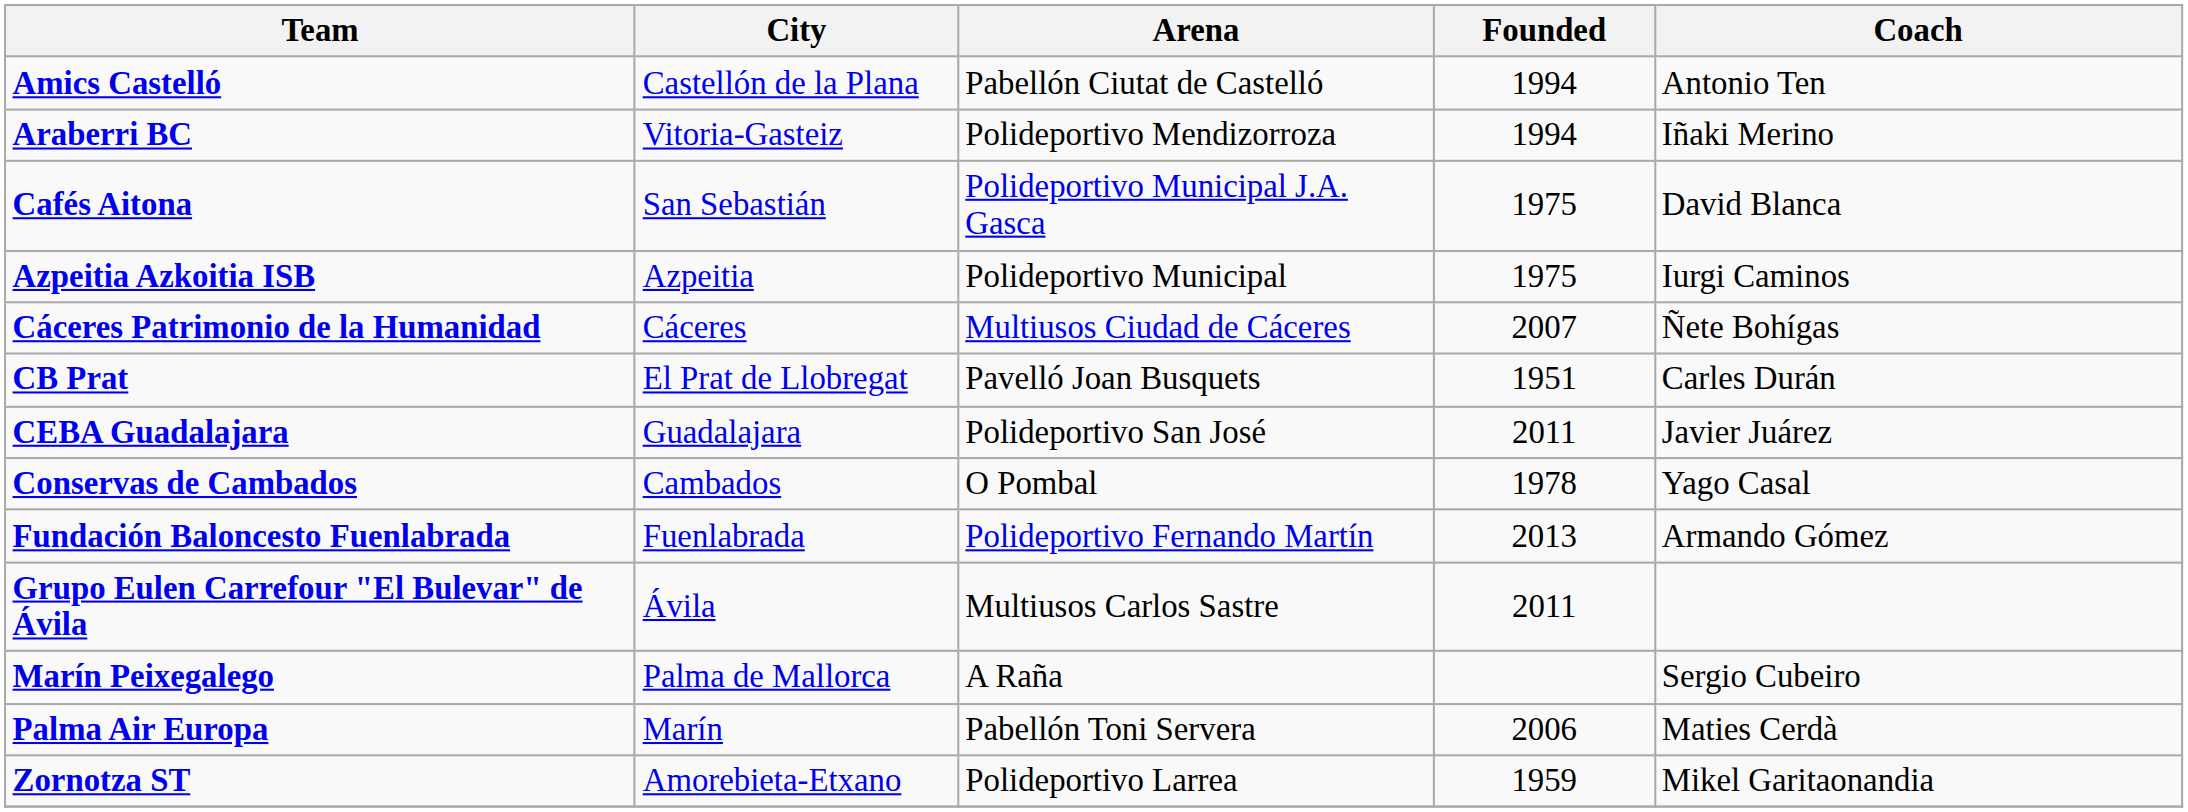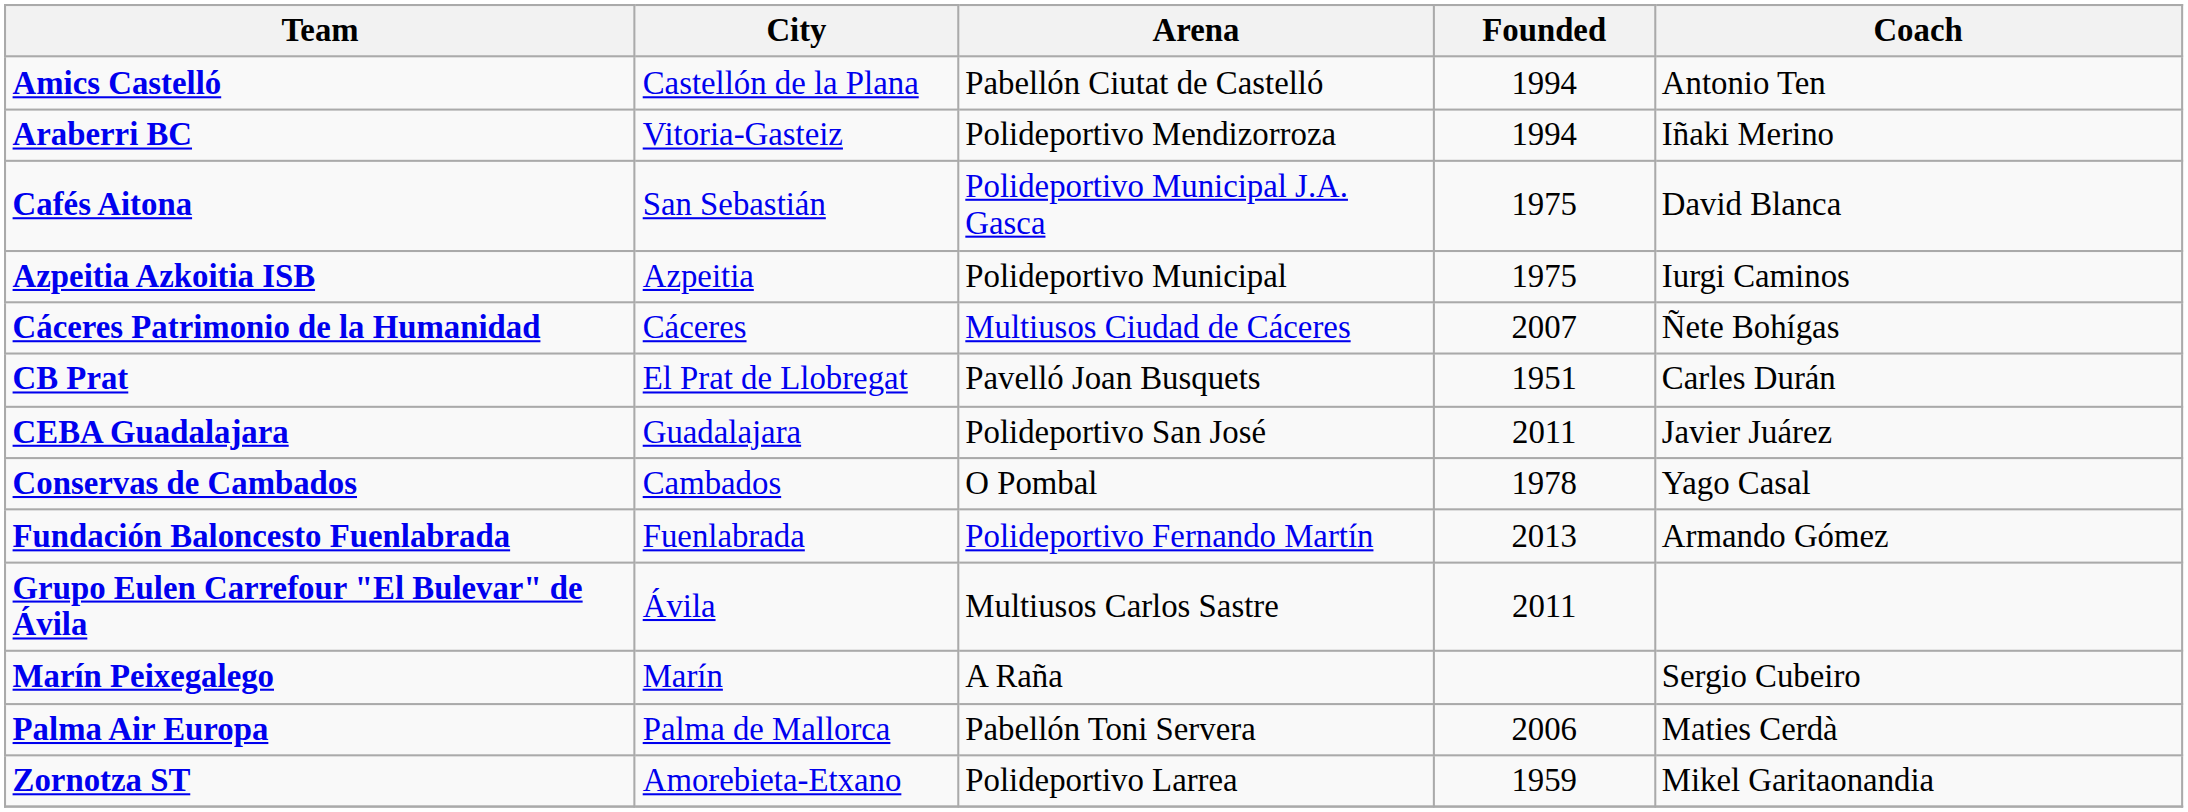 <table class="wikitable sortable">
 <tr>
 <th width=300>Team</th>
 <th width=150>City</th>
 <th width=225>Arena</th>
 <th width=100>Founded</th>
 <th width=250>Coach</th>
 </tr>
 <tr>
 <td><strong><a href='#'>Amics Castelló</a></strong></td>
 <td><a href='#'>Castellón de la Plana</a></td>
 <td>Pabellón Ciutat de Castelló</td>
 <td align=center>1994</td>
 <td> Antonio Ten</td>
 </tr>
 <tr>
 <td><strong><a href='#'>Araberri BC</a></strong></td>
 <td><a href='#'>Vitoria-Gasteiz</a></td>
 <td>Polideportivo Mendizorroza</td>
 <td align="center">1994</td>
 <td> Iñaki Merino</td>
 </tr>
 <tr>
 <td><strong><a href='#'>Cafés Aitona</a></strong></td>
 <td><a href='#'>San Sebastián</a></td>
 <td><a href='#'>Polideportivo Municipal J.A. Gasca</a></td>
 <td align="center">1975</td>
 <td> David Blanca</td>
 </tr>
 <tr>
 <td><strong><a href='#'>Azpeitia Azkoitia ISB</a></strong></td>
 <td><a href='#'>Azpeitia</a></td>
 <td>Polideportivo Municipal</td>
 <td align="center">1975</td>
 <td> Iurgi Caminos</td>
 </tr>
 <tr>
 <td><strong><a href='#'>Cáceres Patrimonio de la Humanidad</a></strong></td>
 <td><a href='#'>Cáceres</a></td>
 <td><a href='#'>Multiusos Ciudad de Cáceres</a></td>
 <td align=center>2007</td>
 <td> Ñete Bohígas</td>
 </tr>
 <tr>
 <td><strong><a href='#'>CB Prat</a></strong></td>
 <td><a href='#'>El Prat de Llobregat</a></td>
 <td>Pavelló Joan Busquets</td>
 <td align="center">1951</td>
 <td> Carles Durán</td>
 </tr>
 <tr>
 <td><strong><a href='#'>CEBA Guadalajara</a></strong></td>
 <td><a href='#'>Guadalajara</a></td>
 <td>Polideportivo San José</td>
 <td align="center">2011</td>
 <td> Javier Juárez</td>
 </tr>
 <tr>
 <td><strong><a href='#'>Conservas de Cambados</a></strong></td>
 <td><a href='#'>Cambados</a></td>
 <td>O Pombal</td>
 <td align="center">1978</td>
 <td> Yago Casal</td>
 </tr>
 <tr>
 <td><strong><a href='#'>Fundación Baloncesto Fuenlabrada</a></strong></td>
 <td><a href='#'>Fuenlabrada</a></td>
 <td><a href='#'>Polideportivo Fernando Martín</a></td>
 <td align="center">2013</td>
 <td> Armando Gómez</td>
 </tr>
 <tr>
 <td><strong><a href='#'>Grupo Eulen Carrefour "El Bulevar" de Ávila</a></strong></td>
 <td><a href='#'>Ávila</a></td>
 <td>Multiusos Carlos Sastre</td>
 <td align="center">2011</td>
 <td></td>
 </tr>
 <tr>
 <td><strong><a href='#'>Marín Peixegalego</a></strong></td>
-<td><a href='#'>Palma de Mallorca</a></td>
+<td><a href='#'>Marín</a></td>
 <td>A Raña</td>
 <td align="center"></td>
 <td> Sergio Cubeiro</td>
 </tr>
 <tr>
 <td><strong><a href='#'>Palma Air Europa</a></strong></td>
-<td><a href='#'>Marín</a></td>
+<td><a href='#'>Palma de Mallorca</a></td>
 <td>Pabellón Toni Servera</td>
 <td align="center">2006</td>
 <td> Maties Cerdà</td>
 </tr>
 <tr>
 <td><strong><a href='#'>Zornotza ST</a></strong></td>
 <td><a href='#'>Amorebieta-Etxano</a></td>
 <td>Polideportivo Larrea</td>
 <td align="center">1959</td>
 <td> Mikel Garitaonandia</td>
 </tr>
 <tr>
 </tr>
 </table>
